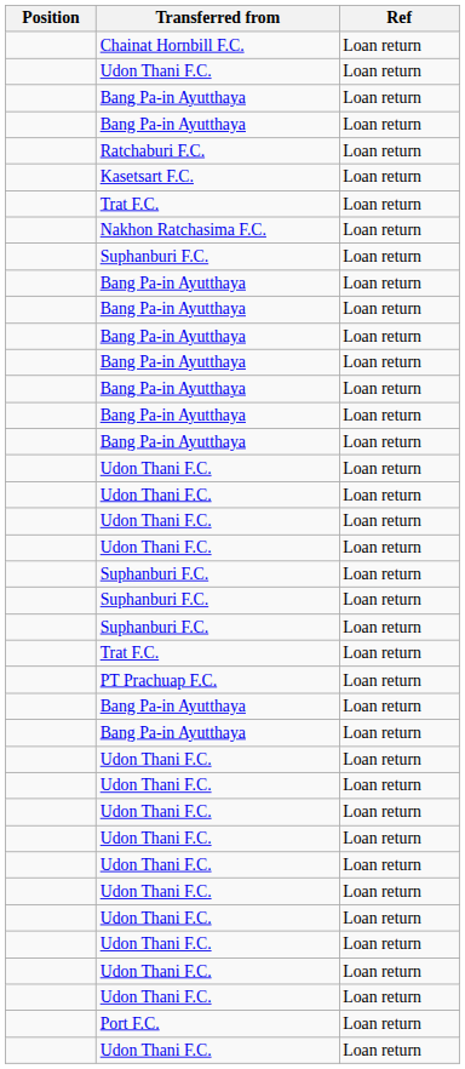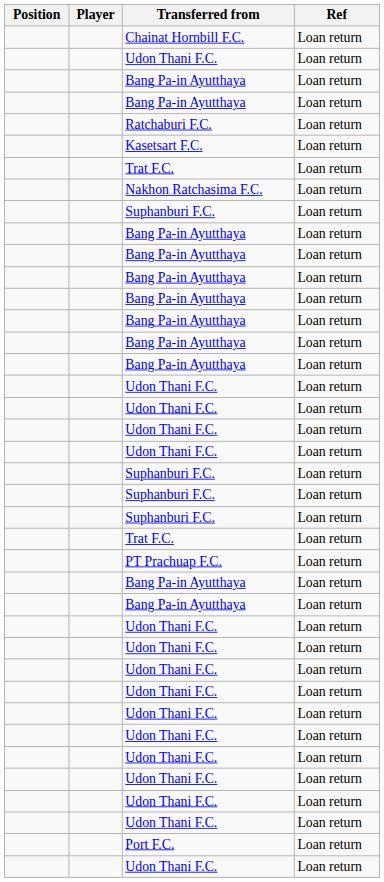 <table class="wikitable sortable" style="width:70%; text-align:center; font-size:100%; text-align:left;">
 <tr>
 <th><strong>Position</strong></th>
+<th><strong>Player</strong></th>
 <th><strong>Transferred from</strong></th>
 <th><strong>Ref</strong></th>
 </tr>
 <tr>
+<td></td>
 <td></td>
 <td> <a href='#'>Chainat Hornbill F.C.</a></td>
 <td>Loan return</td>
 </tr>
 <tr>
 <td></td>
+<td></td>
 <td> <a href='#'>Udon Thani F.C.</a></td>
 <td>Loan return</td>
 </tr>
 <tr>
+<td></td>
 <td></td>
 <td> <a href='#'>Bang Pa-in Ayutthaya</a></td>
 <td>Loan return</td>
 </tr>
 <tr>
 <td></td>
+<td></td>
 <td> <a href='#'>Bang Pa-in Ayutthaya</a></td>
 <td>Loan return</td>
 </tr>
 <tr>
+<td></td>
 <td></td>
 <td> <a href='#'>Ratchaburi F.C.</a></td>
 <td>Loan return</td>
 </tr>
 <tr>
 <td></td>
+<td></td>
 <td> <a href='#'>Kasetsart F.C.</a></td>
 <td>Loan return</td>
 </tr>
 <tr>
+<td></td>
 <td></td>
 <td> <a href='#'>Trat F.C.</a></td>
 <td>Loan return</td>
 </tr>
 <tr>
 <td></td>
+<td></td>
 <td> <a href='#'>Nakhon Ratchasima F.C.</a></td>
 <td>Loan return</td>
 </tr>
 <tr>
+<td></td>
 <td></td>
 <td> <a href='#'>Suphanburi F.C.</a></td>
 <td>Loan return</td>
 </tr>
 <tr>
 <td></td>
-<td> <a href='#'>Bang Pa-in Ayutthaya</a></td>
-<td>Loan return</td>
-</tr>
-<tr>
 <td></td>
 <td> <a href='#'>Bang Pa-in Ayutthaya</a></td>
 <td>Loan return</td>
 </tr>
 <tr>
 <td></td>
-<td> <a href='#'>Bang Pa-in Ayutthaya</a></td>
-<td>Loan return</td>
-</tr>
-<tr>
 <td></td>
 <td> <a href='#'>Bang Pa-in Ayutthaya</a></td>
 <td>Loan return</td>
 </tr>
 <tr>
 <td></td>
-<td> <a href='#'>Bang Pa-in Ayutthaya</a></td>
-<td>Loan return</td>
-</tr>
-<tr>
 <td></td>
 <td> <a href='#'>Bang Pa-in Ayutthaya</a></td>
 <td>Loan return</td>
 </tr>
 <tr>
 <td></td>
+<td></td>
 <td> <a href='#'>Bang Pa-in Ayutthaya</a></td>
 <td>Loan return</td>
 </tr>
 <tr>
+<td></td>
+<td></td>
+<td> <a href='#'>Bang Pa-in Ayutthaya</a></td>
+<td>Loan return</td>
+</tr>
+<tr>
+<td></td>
+<td></td>
+<td> <a href='#'>Bang Pa-in Ayutthaya</a></td>
+<td>Loan return</td>
+</tr>
+<tr>
+<td></td>
+<td></td>
+<td> <a href='#'>Bang Pa-in Ayutthaya</a></td>
+<td>Loan return</td>
+</tr>
+<tr>
+<td></td>
 <td></td>
 <td> <a href='#'>Udon Thani F.C.</a></td>
 <td>Loan return</td>
 </tr>
 <tr>
 <td></td>
-<td> <a href='#'>Udon Thani F.C.</a></td>
-<td>Loan return</td>
-</tr>
-<tr>
 <td></td>
 <td> <a href='#'>Udon Thani F.C.</a></td>
 <td>Loan return</td>
 </tr>
 <tr>
 <td></td>
+<td></td>
 <td> <a href='#'>Udon Thani F.C.</a></td>
 <td>Loan return</td>
 </tr>
 <tr>
+<td></td>
+<td></td>
+<td> <a href='#'>Udon Thani F.C.</a></td>
+<td>Loan return</td>
+</tr>
+<tr>
+<td></td>
 <td></td>
 <td> <a href='#'>Suphanburi F.C.</a></td>
 <td>Loan return</td>
 </tr>
 <tr>
 <td></td>
-<td> <a href='#'>Suphanburi F.C.</a></td>
-<td>Loan return</td>
-</tr>
-<tr>
 <td></td>
 <td> <a href='#'>Suphanburi F.C.</a></td>
 <td>Loan return</td>
 </tr>
 <tr>
 <td></td>
+<td></td>
+<td> <a href='#'>Suphanburi F.C.</a></td>
+<td>Loan return</td>
+</tr>
+<tr>
+<td></td>
+<td></td>
 <td> <a href='#'>Trat F.C.</a></td>
 <td>Loan return</td>
 </tr>
 <tr>
+<td></td>
 <td></td>
 <td> <a href='#'>PT Prachuap F.C.</a></td>
 <td>Loan return</td>
 </tr>
 <tr>
 <td></td>
-<td> <a href='#'>Bang Pa-in Ayutthaya</a></td>
-<td>Loan return</td>
-</tr>
-<tr>
 <td></td>
 <td> <a href='#'>Bang Pa-in Ayutthaya</a></td>
 <td>Loan return</td>
 </tr>
 <tr>
 <td></td>
-<td> <a href='#'>Udon Thani F.C.</a></td>
+<td></td>
+<td> <a href='#'>Bang Pa-in Ayutthaya</a></td>
 <td>Loan return</td>
 </tr>
 <tr>
+<td></td>
 <td></td>
 <td> <a href='#'>Udon Thani F.C.</a></td>
 <td>Loan return</td>
 </tr>
 <tr>
 <td></td>
-<td> <a href='#'>Udon Thani F.C.</a></td>
-<td>Loan return</td>
-</tr>
-<tr>
 <td></td>
 <td> <a href='#'>Udon Thani F.C.</a></td>
 <td>Loan return</td>
 </tr>
 <tr>
 <td></td>
-<td> <a href='#'>Udon Thani F.C.</a></td>
-<td>Loan return</td>
-</tr>
-<tr>
 <td></td>
 <td> <a href='#'>Udon Thani F.C.</a></td>
 <td>Loan return</td>
 </tr>
 <tr>
 <td></td>
-<td> <a href='#'>Udon Thani F.C.</a></td>
-<td>Loan return</td>
-</tr>
-<tr>
 <td></td>
 <td> <a href='#'>Udon Thani F.C.</a></td>
 <td>Loan return</td>
 </tr>
 <tr>
 <td></td>
-<td> <a href='#'>Udon Thani F.C.</a></td>
-<td>Loan return</td>
-</tr>
-<tr>
 <td></td>
 <td> <a href='#'>Udon Thani F.C.</a></td>
 <td>Loan return</td>
 </tr>
 <tr>
 <td></td>
+<td></td>
+<td> <a href='#'>Udon Thani F.C.</a></td>
+<td>Loan return</td>
+</tr>
+<tr>
+<td></td>
+<td></td>
+<td> <a href='#'>Udon Thani F.C.</a></td>
+<td>Loan return</td>
+</tr>
+<tr>
+<td></td>
+<td></td>
+<td> <a href='#'>Udon Thani F.C.</a></td>
+<td>Loan return</td>
+</tr>
+<tr>
+<td></td>
+<td></td>
+<td> <a href='#'>Udon Thani F.C.</a></td>
+<td>Loan return</td>
+</tr>
+<tr>
+<td></td>
+<td></td>
+<td> <a href='#'>Udon Thani F.C.</a></td>
+<td>Loan return</td>
+</tr>
+<tr>
+<td></td>
+<td></td>
 <td> <a href='#'>Port F.C.</a></td>
 <td>Loan return</td>
 </tr>
 <tr>
 <td></td>
+<td></td>
 <td> <a href='#'>Udon Thani F.C.</a></td>
 <td>Loan return</td>
 </tr>
 </table>
